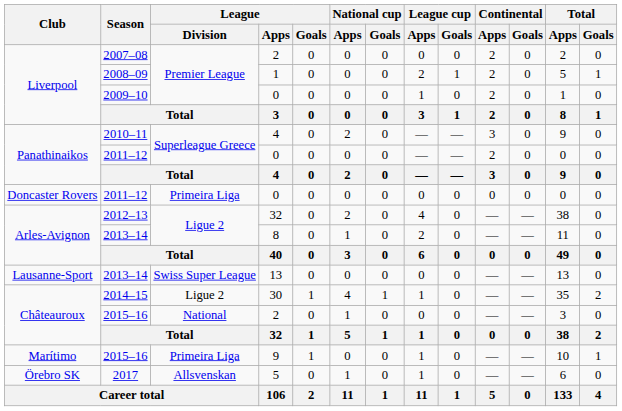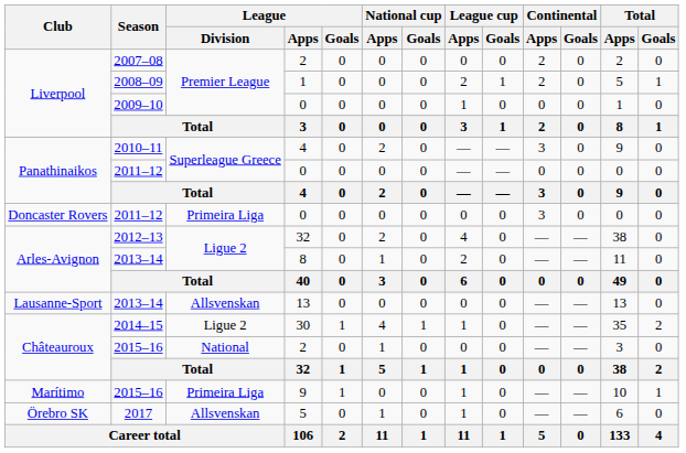 <table class="wikitable" style="text-align:center">
 <tr>
 <th rowspan="2">Club</th>
 <th rowspan="2">Season</th>
 <th colspan="3">League</th>
 <th colspan="2">National cup</th>
 <th colspan="2">League cup</th>
 <th colspan="2">Continental</th>
 <th colspan="2">Total</th>
 </tr>
 <tr>
 <th>Division</th>
 <th>Apps</th>
 <th>Goals</th>
 <th>Apps</th>
 <th>Goals</th>
 <th>Apps</th>
 <th>Goals</th>
 <th>Apps</th>
 <th>Goals</th>
 <th>Apps</th>
 <th>Goals</th>
 </tr>
 <tr>
 <td rowspan="4"><a href='#'>Liverpool</a></td>
 <td><a href='#'>2007–08</a></td>
 <td rowspan="3"><a href='#'>Premier League</a></td>
 <td>2</td>
 <td>0</td>
 <td>0</td>
 <td>0</td>
 <td>0</td>
 <td>0</td>
 <td>2</td>
 <td>0</td>
 <td>2</td>
 <td>0</td>
 </tr>
 <tr>
 <td><a href='#'>2008–09</a></td>
 <td>1</td>
 <td>0</td>
 <td>0</td>
 <td>0</td>
 <td>2</td>
 <td>1</td>
 <td>2</td>
 <td>0</td>
 <td>5</td>
 <td>1</td>
 </tr>
 <tr>
 <td><a href='#'>2009–10</a></td>
 <td>0</td>
 <td>0</td>
 <td>0</td>
 <td>0</td>
 <td>1</td>
 <td>0</td>
-<td>2</td>
+<td>0</td>
 <td>0</td>
 <td>1</td>
 <td>0</td>
 </tr>
 <tr>
 <th colspan="2">Total</th>
 <th>3</th>
 <th>0</th>
 <th>0</th>
 <th>0</th>
 <th>3</th>
 <th>1</th>
 <th>2</th>
 <th>0</th>
 <th>8</th>
 <th>1</th>
 </tr>
 <tr>
 <td rowspan="3"><a href='#'>Panathinaikos</a></td>
 <td><a href='#'>2010–11</a></td>
 <td rowspan="2"><a href='#'>Superleague Greece</a></td>
 <td>4</td>
 <td>0</td>
 <td>2</td>
 <td>0</td>
 <td>—</td>
 <td>—</td>
 <td>3</td>
 <td>0</td>
 <td>9</td>
 <td>0</td>
 </tr>
 <tr>
 <td><a href='#'>2011–12</a></td>
 <td>0</td>
 <td>0</td>
 <td>0</td>
 <td>0</td>
 <td>—</td>
 <td>—</td>
-<td>2</td>
+<td>0</td>
 <td>0</td>
 <td>0</td>
 <td>0</td>
 </tr>
 <tr>
 <th colspan="2">Total</th>
 <th>4</th>
 <th>0</th>
 <th>2</th>
 <th>0</th>
 <th>—</th>
 <th>—</th>
 <th>3</th>
 <th>0</th>
 <th>9</th>
 <th>0</th>
 </tr>
 <tr>
 <td><a href='#'>Doncaster Rovers</a></td>
 <td><a href='#'>2011–12</a></td>
 <td><a href='#'>Primeira Liga</a></td>
 <td>0</td>
 <td>0</td>
 <td>0</td>
 <td>0</td>
 <td>0</td>
 <td>0</td>
-<td>0</td>
+<td>3</td>
 <td>0</td>
 <td>0</td>
 <td>0</td>
 </tr>
 <tr>
 <td rowspan="3"><a href='#'>Arles-Avignon</a></td>
 <td><a href='#'>2012–13</a></td>
 <td rowspan="2"><a href='#'>Ligue 2</a></td>
 <td>32</td>
 <td>0</td>
 <td>2</td>
 <td>0</td>
 <td>4</td>
 <td>0</td>
 <td>—</td>
 <td>—</td>
 <td>38</td>
 <td>0</td>
 </tr>
 <tr>
 <td><a href='#'>2013–14</a></td>
 <td>8</td>
 <td>0</td>
 <td>1</td>
 <td>0</td>
 <td>2</td>
 <td>0</td>
 <td>—</td>
 <td>—</td>
 <td>11</td>
 <td>0</td>
 </tr>
 <tr>
 <th colspan="2">Total</th>
 <th>40</th>
 <th>0</th>
 <th>3</th>
 <th>0</th>
 <th>6</th>
 <th>0</th>
 <th>0</th>
 <th>0</th>
 <th>49</th>
 <th>0</th>
 </tr>
 <tr>
 <td><a href='#'>Lausanne-Sport</a></td>
 <td><a href='#'>2013–14</a></td>
-<td><a href='#'>Swiss Super League</a></td>
+<td><a href='#'>Allsvenskan</a></td>
 <td>13</td>
 <td>0</td>
 <td>0</td>
 <td>0</td>
 <td>0</td>
 <td>0</td>
 <td>—</td>
 <td>—</td>
 <td>13</td>
 <td>0</td>
 </tr>
 <tr>
 <td rowspan="3"><a href='#'>Châteauroux</a></td>
 <td><a href='#'>2014–15</a></td>
 <td>Ligue 2</td>
 <td>30</td>
 <td>1</td>
 <td>4</td>
 <td>1</td>
 <td>1</td>
 <td>0</td>
 <td>—</td>
 <td>—</td>
 <td>35</td>
 <td>2</td>
 </tr>
 <tr>
 <td><a href='#'>2015–16</a></td>
 <td><a href='#'>National</a></td>
 <td>2</td>
 <td>0</td>
 <td>1</td>
 <td>0</td>
 <td>0</td>
 <td>0</td>
 <td>—</td>
 <td>—</td>
 <td>3</td>
 <td>0</td>
 </tr>
 <tr>
 <th colspan="2">Total</th>
 <th>32</th>
 <th>1</th>
 <th>5</th>
 <th>1</th>
 <th>1</th>
 <th>0</th>
 <th>0</th>
 <th>0</th>
 <th>38</th>
 <th>2</th>
 </tr>
 <tr>
 <td><a href='#'>Marítimo</a></td>
 <td><a href='#'>2015–16</a></td>
 <td><a href='#'>Primeira Liga</a></td>
 <td>9</td>
 <td>1</td>
 <td>0</td>
 <td>0</td>
 <td>1</td>
 <td>0</td>
 <td>—</td>
 <td>—</td>
 <td>10</td>
 <td>1</td>
 </tr>
 <tr>
 <td><a href='#'>Örebro SK</a></td>
 <td><a href='#'>2017</a></td>
 <td><a href='#'>Allsvenskan</a></td>
 <td>5</td>
 <td>0</td>
 <td>1</td>
 <td>0</td>
 <td>1</td>
 <td>0</td>
 <td>—</td>
 <td>—</td>
 <td>6</td>
 <td>0</td>
 </tr>
 <tr>
 <th colspan="3">Career total</th>
 <th>106</th>
 <th>2</th>
 <th>11</th>
 <th>1</th>
 <th>11</th>
 <th>1</th>
 <th>5</th>
 <th>0</th>
 <th>133</th>
 <th>4</th>
 </tr>
 </table>
